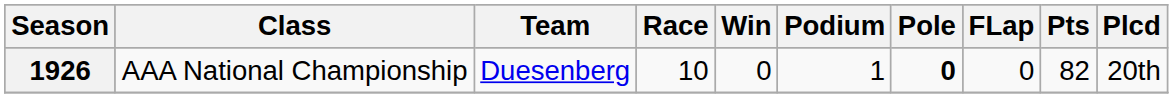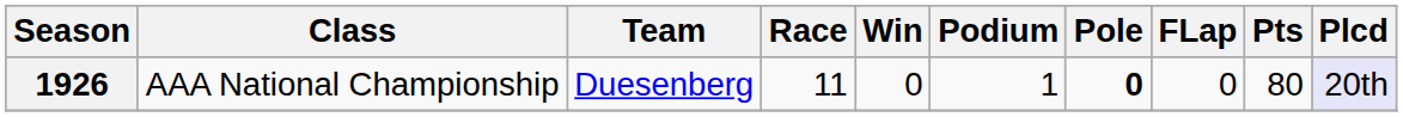 <table class="wikitable">
 <tr>
 <th>Season</th>
 <th>Class</th>
 <th>Team</th>
 <th>Race</th>
 <th>Win</th>
 <th>Podium</th>
 <th>Pole</th>
 <th>FLap</th>
 <th>Pts</th>
 <th>Plcd</th>
 </tr>
 <tr align="right">
 <th>1926</th>
 <td>AAA National Championship</td>
 <td><a href='#'>Duesenberg</a></td>
-<td>10</td>
+<td>11</td>
 <td>0</td>
 <td>1</td>
 <td><strong>0</strong></td>
 <td>0</td>
-<td>82</td>
-<td>20th</td>
+<td>80</td>
+<td style="background: lavender;">20th</td>
 </tr>
 <tr align="right">
 </tr>
 </table>
